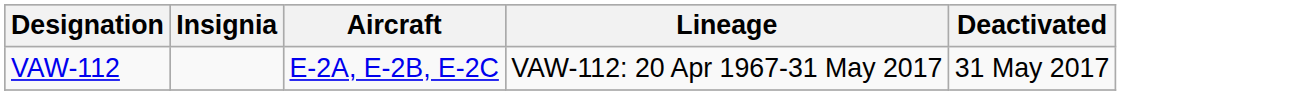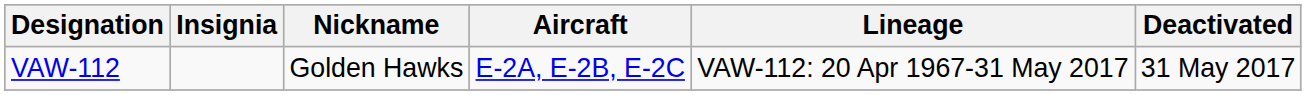 <table class="wikitable">
 <tr>
 <th>Designation</th>
 <th>Insignia</th>
+<th>Nickname</th>
 <th>Aircraft</th>
 <th>Lineage</th>
 <th>Deactivated</th>
 </tr>
 <tr>
 <td><a href='#'>VAW-112</a></td>
 <td></td>
+<td>Golden Hawks</td>
 <td><a href='#'>E-2A, E-2B, E-2C</a></td>
 <td style="white-space: nowrap;">VAW-112: 20 Apr 1967-31 May 2017</td>
 <td>31 May 2017</td>
 </tr>
 </table>
